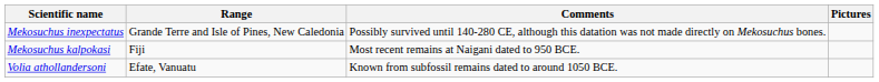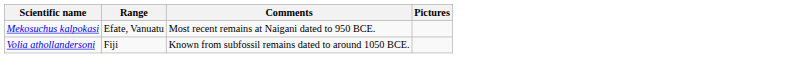 <table class="wikitable sortable">
 <tr>
 <th>Scientific name</th>
 <th>Range</th>
 <th class="unsortable">Comments</th>
 <th class="unsortable">Pictures</th>
 </tr>
 <tr>
-<td><em><a href='#'>Mekosuchus inexpectatus</a></em></td>
-<td>Grande Terre and Isle of Pines, New Caledonia</td>
-<td>Possibly survived until 140-280 CE, although this datation was not made directly on <em>Mekosuchus</em> bones.</td>
-<td></td>
-</tr>
-<tr>
 <td><em><a href='#'>Mekosuchus kalpokasi</a></em></td>
-<td>Fiji</td>
+<td>Efate, Vanuatu</td>
 <td>Most recent remains at Naigani dated to 950 BCE.</td>
 <td></td>
 </tr>
 <tr>
 <td><em><a href='#'>Volia athollandersoni</a></em></td>
-<td>Efate, Vanuatu</td>
+<td>Fiji</td>
 <td>Known from subfossil remains dated to around 1050 BCE.</td>
 <td></td>
 </tr>
 </table>
